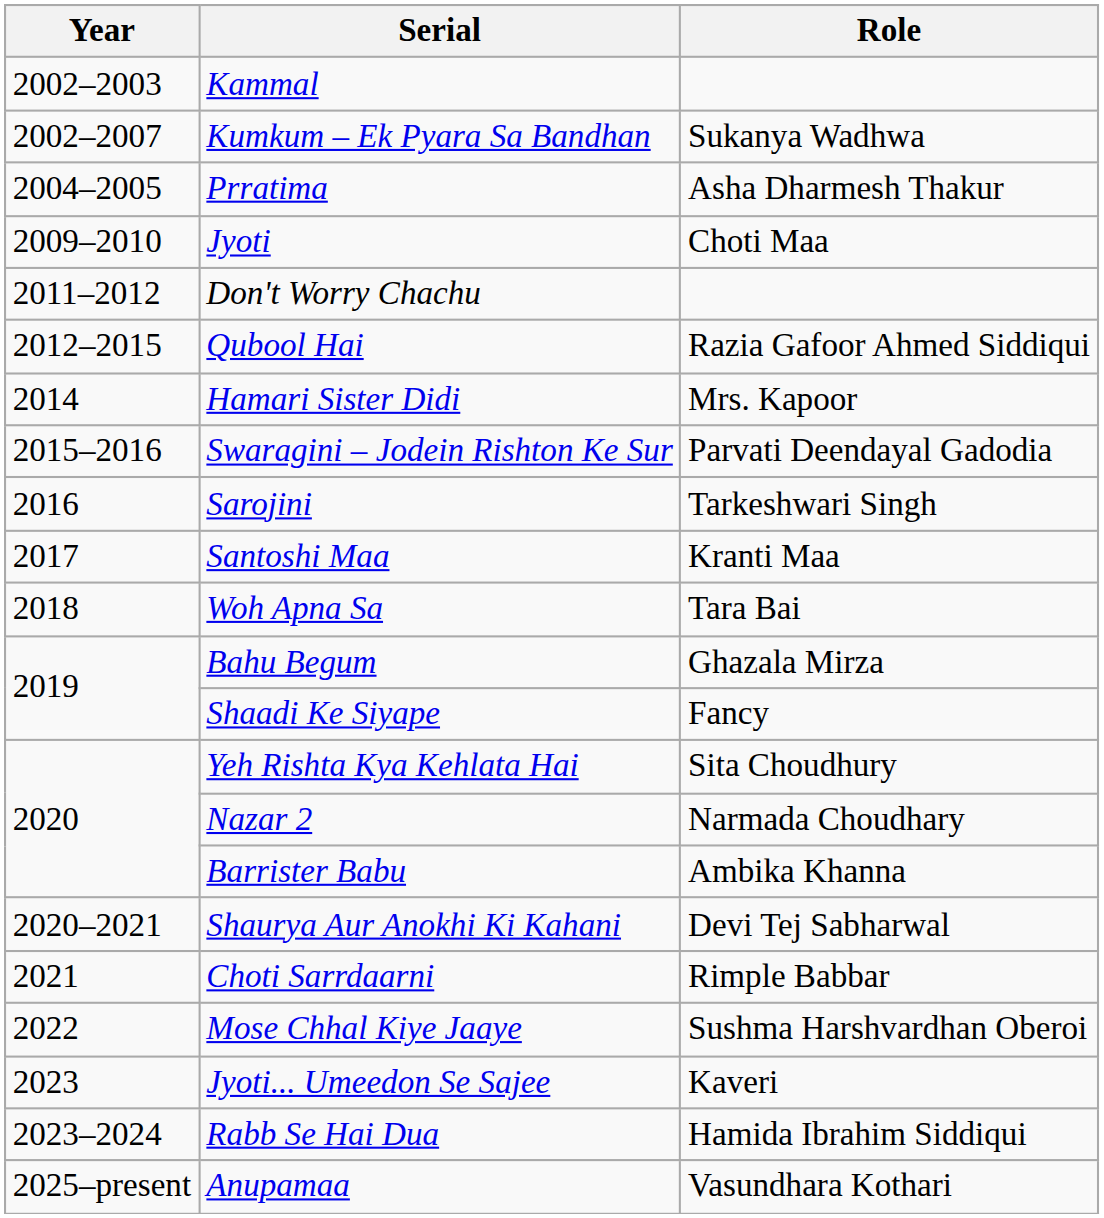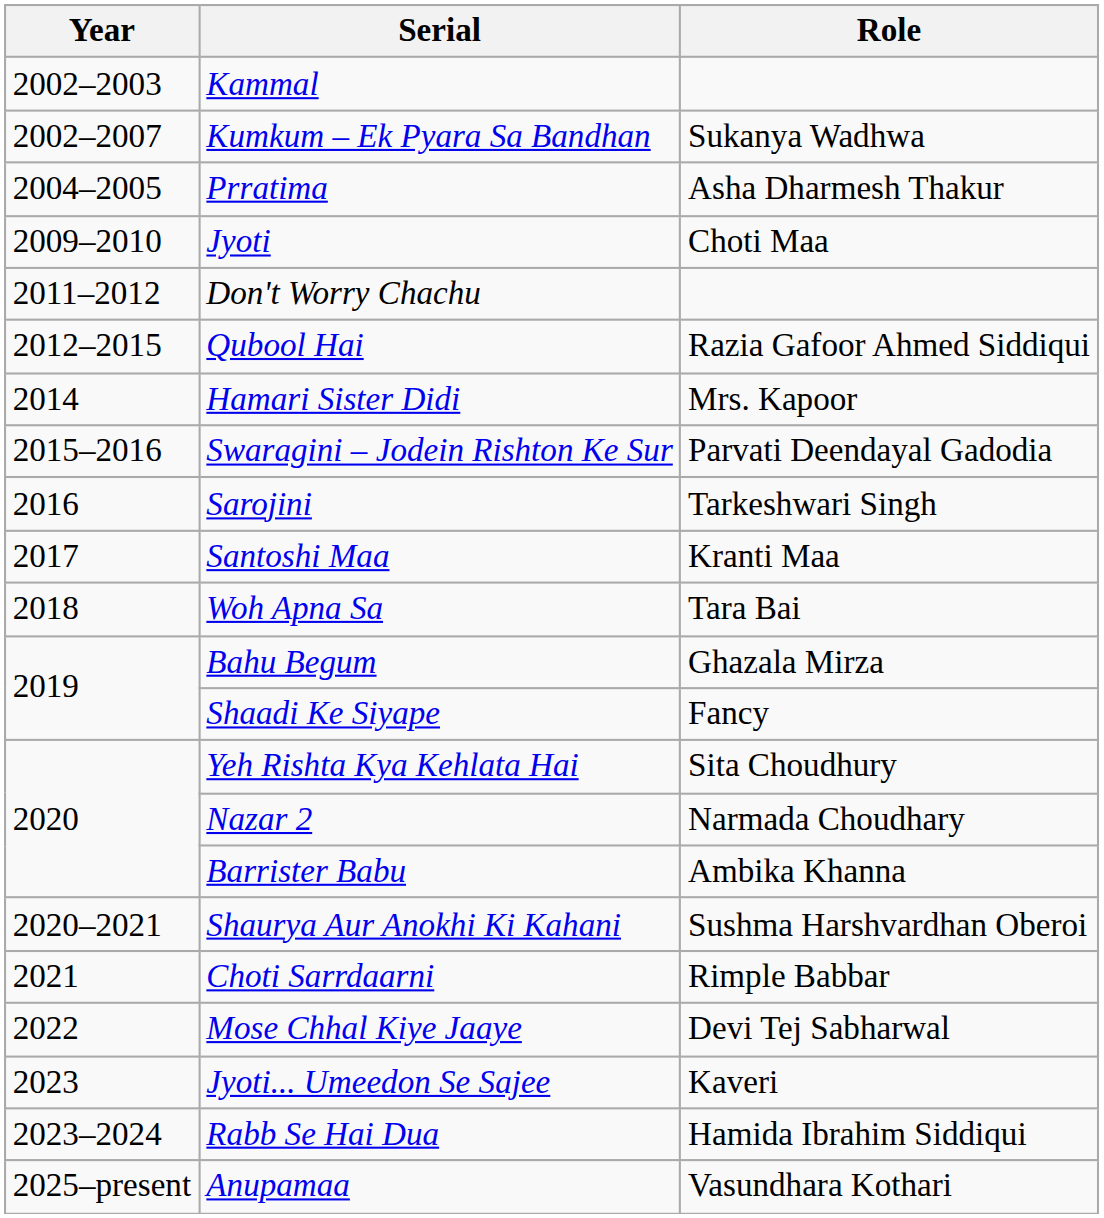 <table class = "wikitable sortable">
 <tr>
 <th>Year</th>
 <th>Serial</th>
 <th>Role</th>
 </tr>
 <tr>
 <td>2002–2003</td>
 <td><em><a href='#'>Kammal</a></em></td>
 <td></td>
 </tr>
 <tr>
 <td>2002–2007</td>
 <td><em><a href='#'>Kumkum – Ek Pyara Sa Bandhan</a></em></td>
 <td>Sukanya Wadhwa</td>
 </tr>
 <tr>
 <td>2004–2005</td>
 <td><em><a href='#'>Prratima</a></em></td>
 <td>Asha Dharmesh Thakur</td>
 </tr>
 <tr>
 <td>2009–2010</td>
 <td><em><a href='#'>Jyoti</a></em></td>
 <td>Choti Maa</td>
 </tr>
 <tr>
 <td>2011–2012</td>
 <td><em>Don't Worry Chachu</em></td>
 <td></td>
 </tr>
 <tr>
 <td>2012–2015</td>
 <td><em><a href='#'>Qubool Hai</a></em></td>
 <td>Razia Gafoor Ahmed Siddiqui</td>
 </tr>
 <tr>
 <td>2014</td>
 <td><em><a href='#'>Hamari Sister Didi</a></em></td>
 <td>Mrs. Kapoor</td>
 </tr>
 <tr>
 <td>2015–2016</td>
 <td><em><a href='#'>Swaragini – Jodein Rishton Ke Sur</a></em></td>
 <td>Parvati Deendayal Gadodia</td>
 </tr>
 <tr>
 <td>2016</td>
 <td><em><a href='#'>Sarojini</a></em></td>
 <td>Tarkeshwari Singh</td>
 </tr>
 <tr>
 <td>2017</td>
 <td><em><a href='#'>Santoshi Maa</a></em></td>
 <td>Kranti Maa</td>
 </tr>
 <tr>
 <td>2018</td>
 <td><em><a href='#'>Woh Apna Sa</a></em></td>
 <td>Tara Bai</td>
 </tr>
 <tr>
 <td rowspan = "2">2019</td>
 <td><em><a href='#'>Bahu Begum</a></em></td>
 <td>Ghazala Mirza</td>
 </tr>
 <tr>
 <td><em><a href='#'>Shaadi Ke Siyape</a></em></td>
 <td>Fancy</td>
 </tr>
 <tr>
 <td rowspan="3">2020</td>
 <td><em><a href='#'>Yeh Rishta Kya Kehlata Hai</a></em></td>
 <td>Sita Choudhury</td>
 </tr>
 <tr>
 <td><em><a href='#'>Nazar 2</a></em></td>
 <td>Narmada Choudhary</td>
 </tr>
 <tr>
 <td><em><a href='#'>Barrister Babu</a></em></td>
 <td>Ambika Khanna</td>
 </tr>
 <tr>
 <td>2020–2021</td>
 <td><em><a href='#'>Shaurya Aur Anokhi Ki Kahani</a></em></td>
-<td>Devi Tej Sabharwal</td>
+<td>Sushma Harshvardhan Oberoi</td>
 </tr>
 <tr>
 <td>2021</td>
 <td><em><a href='#'>Choti Sarrdaarni</a></em></td>
 <td>Rimple Babbar</td>
 </tr>
 <tr>
 <td>2022</td>
 <td><em><a href='#'>Mose Chhal Kiye Jaaye</a></em></td>
-<td>Sushma Harshvardhan Oberoi</td>
+<td>Devi Tej Sabharwal</td>
 </tr>
 <tr>
 <td>2023</td>
 <td><em><a href='#'>Jyoti... Umeedon Se Sajee</a></em></td>
 <td>Kaveri</td>
 </tr>
 <tr>
 <td>2023–2024</td>
 <td><em><a href='#'>Rabb Se Hai Dua</a></em></td>
 <td>Hamida Ibrahim Siddiqui</td>
 </tr>
 <tr>
 <td>2025–present</td>
 <td><em><a href='#'>Anupamaa</a></em></td>
 <td>Vasundhara Kothari</td>
 </tr>
 <tr>
 </tr>
 </table>
